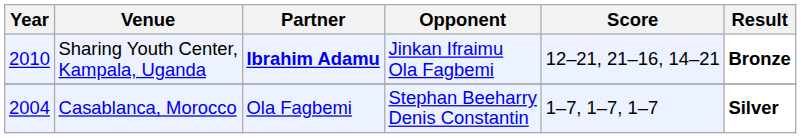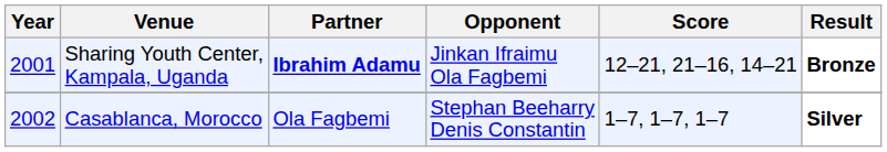 <table class="sortable wikitable" style="font-size: 90%;">
 <tr>
 <th>Year</th>
 <th>Venue</th>
 <th>Partner</th>
 <th>Opponent</th>
 <th>Score</th>
 <th>Result</th>
 </tr>
 <tr style="background:#ECF2FF">
-<td align="center"><a href='#'>2010</a></td>
+<td align="center"><a href='#'>2001</a></td>
 <td align="left">Sharing Youth Center,<br><a href='#'>Kampala, Uganda</a></td>
 <td align="left"><strong> <a href='#'>Ibrahim Adamu</a></strong></td>
 <td align="left"> <a href='#'>Jinkan Ifraimu</a> <br>  <a href='#'>Ola Fagbemi</a></td>
 <td align="left">12–21, 21–16, 14–21</td>
 <td style="text-align:left; background:white"> <strong>Bronze</strong></td>
 </tr>
 <tr>
 </tr>
 <tr style="background:#ECF2FF">
-<td align="center"><a href='#'>2004</a></td>
+<td align="center"><a href='#'>2002</a></td>
 <td align="left"><a href='#'>Casablanca, Morocco</a></td>
 <td align="left"> <a href='#'>Ola Fagbemi</a></td>
 <td align="left"> <a href='#'>Stephan Beeharry</a> <br>  <a href='#'>Denis Constantin</a></td>
 <td align="left">1–7, 1–7, 1–7</td>
 <td style="text-align:left; background:white"> <strong>Silver</strong></td>
 </tr>
 </table>
